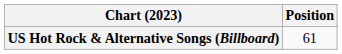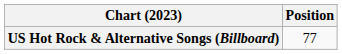 <table class="wikitable plainrowheaders" style="text-align: center">
 <tr>
 <th scope="col">Chart (2023)</th>
 <th scope="col">Position</th>
 </tr>
 <tr>
 <th scope="row">US Hot Rock & Alternative Songs (<em>Billboard</em>)</th>
-<td>61</td>
+<td>77</td>
 </tr>
 </table>
